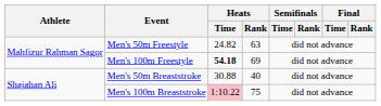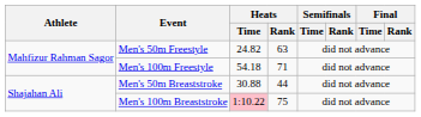 <table class=wikitable style="font-size:90%">
 <tr>
 <th rowspan="2">Athlete</th>
 <th rowspan="2">Event</th>
 <th colspan="2">Heats</th>
 <th colspan="2">Semifinals</th>
 <th colspan="2">Final</th>
 </tr>
 <tr>
 <th>Time</th>
 <th>Rank</th>
 <th>Time</th>
 <th>Rank</th>
 <th>Time</th>
 <th>Rank</th>
 </tr>
 <tr>
 <td rowspan="2"><a href='#'>Mahfizur Rahman Sagor</a></td>
 <td><a href='#'>Men's 50m Freestyle</a></td>
 <td align=center>24.82</td>
 <td align=center>63</td>
 <td align=center colspan=4>did not advance</td>
 </tr>
 <tr>
 <td><a href='#'>Men's 100m Freestyle</a></td>
-<td align=center><strong>54.18</strong></td>
-<td align=center>69</td>
+<td align=center>54.18</td>
+<td align=center>71</td>
 <td align=center colspan=4>did not advance</td>
 </tr>
 <tr>
 <td rowspan="2"><a href='#'>Shajahan Ali</a></td>
 <td><a href='#'>Men's 50m Breaststroke</a></td>
 <td align=center>30.88</td>
-<td align=center>40</td>
+<td align=center>44</td>
 <td align=center colspan=4>did not advance</td>
 </tr>
 <tr>
 <td><a href='#'>Men's 100m Breaststroke</a></td>
 <td align=center style="background: pink;">1:10.22</td>
 <td align=center>75</td>
 <td align=center colspan=4>did not advance</td>
 </tr>
 </table>
